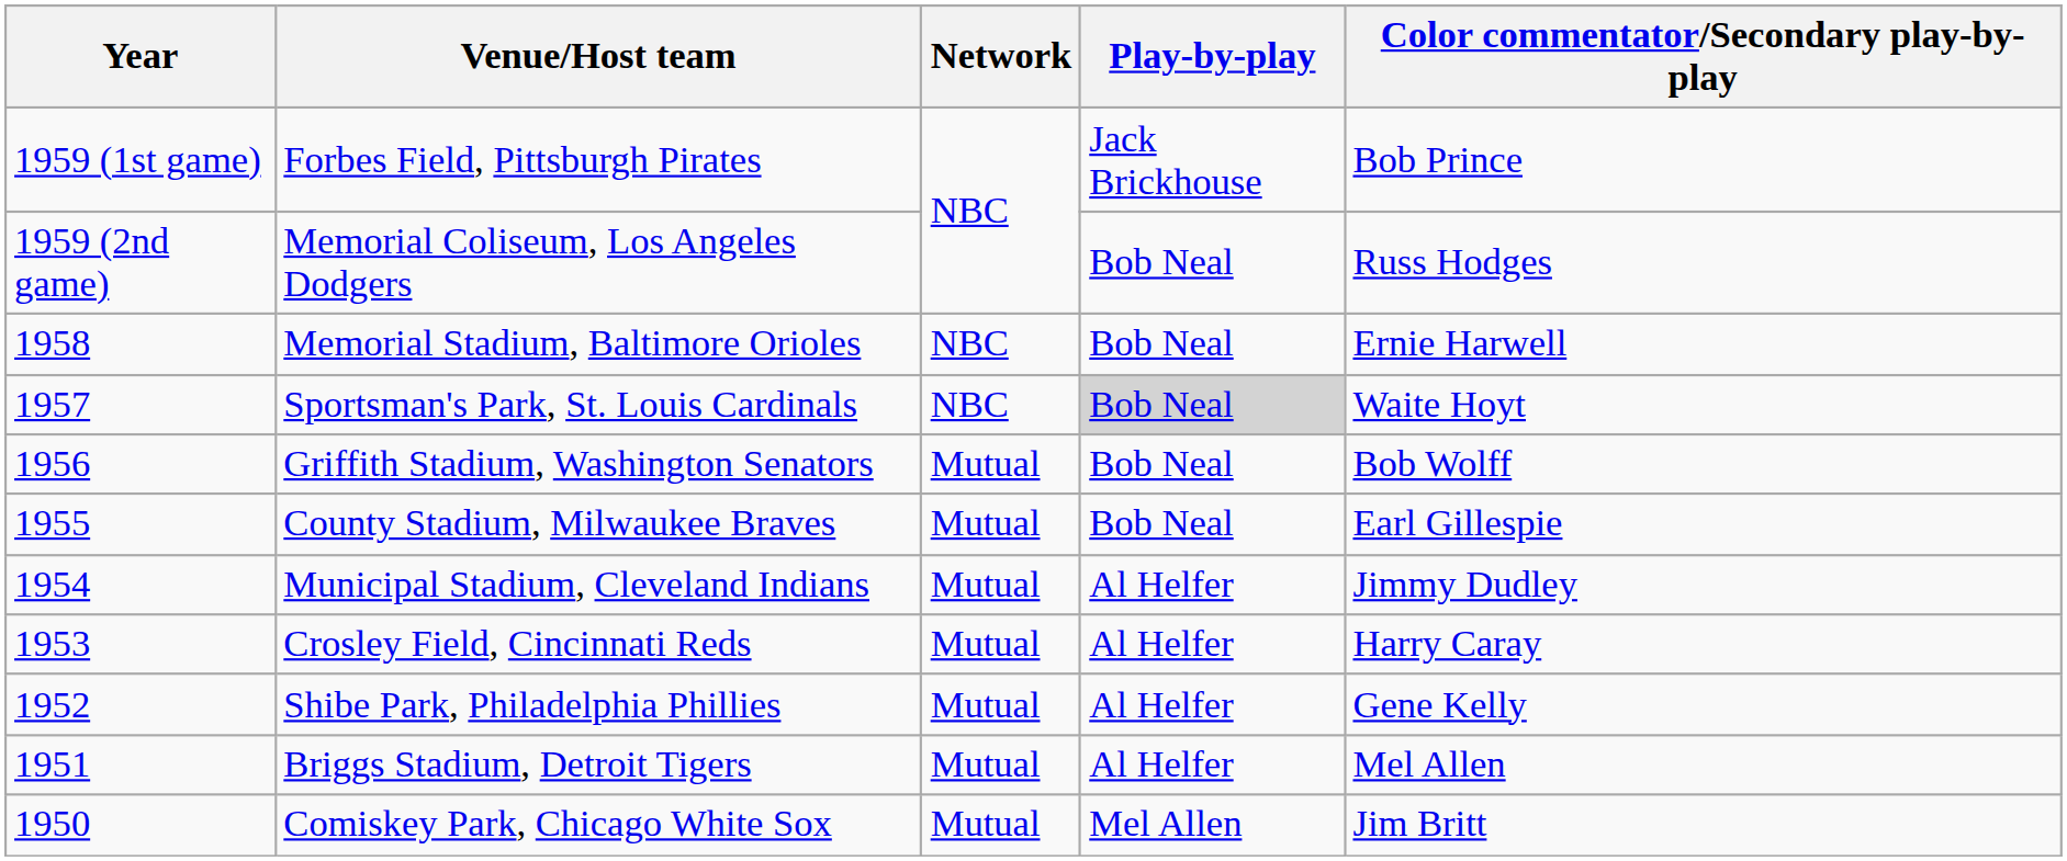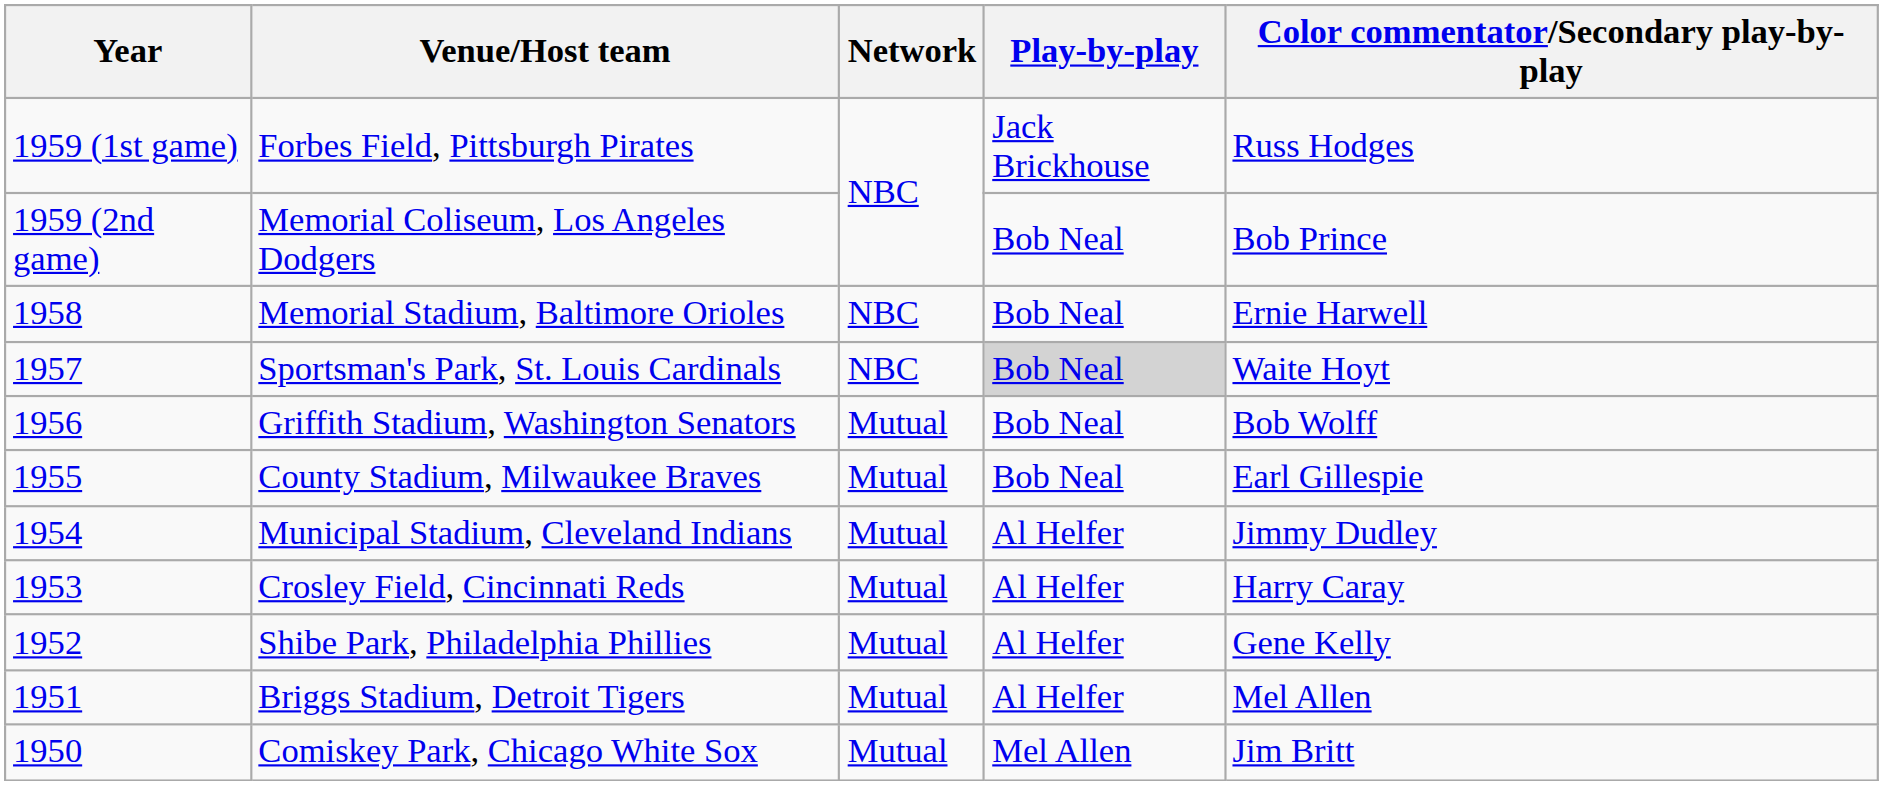 <table class="wikitable">
 <tr>
 <th>Year</th>
 <th>Venue/Host team</th>
 <th>Network</th>
 <th><a href='#'>Play-by-play</a></th>
 <th><a href='#'>Color commentator</a>/Secondary play-by-play</th>
 </tr>
 <tr>
 <td><a href='#'>1959 (1st game)</a></td>
 <td><a href='#'>Forbes Field</a>, <a href='#'>Pittsburgh Pirates</a></td>
 <td rowspan="2"><a href='#'>NBC</a></td>
 <td><a href='#'>Jack Brickhouse</a></td>
-<td><a href='#'>Bob Prince</a></td>
+<td><a href='#'>Russ Hodges</a></td>
 </tr>
 <tr>
 <td><a href='#'>1959 (2nd game)</a></td>
 <td><a href='#'>Memorial Coliseum</a>, <a href='#'>Los Angeles Dodgers</a></td>
 <td><a href='#'>Bob Neal</a></td>
-<td><a href='#'>Russ Hodges</a></td>
+<td><a href='#'>Bob Prince</a></td>
 </tr>
 <tr>
 <td><a href='#'>1958</a></td>
 <td><a href='#'>Memorial Stadium</a>, <a href='#'>Baltimore Orioles</a></td>
 <td><a href='#'>NBC</a></td>
 <td><a href='#'>Bob Neal</a></td>
 <td><a href='#'>Ernie Harwell</a></td>
 </tr>
 <tr>
 <td><a href='#'>1957</a></td>
 <td><a href='#'>Sportsman's Park</a>, <a href='#'>St. Louis Cardinals</a></td>
 <td><a href='#'>NBC</a></td>
 <td style="background: lightgrey;"><a href='#'>Bob Neal</a></td>
 <td><a href='#'>Waite Hoyt</a></td>
 </tr>
 <tr>
 <td><a href='#'>1956</a></td>
 <td><a href='#'>Griffith Stadium</a>, <a href='#'>Washington Senators</a></td>
 <td><a href='#'>Mutual</a></td>
 <td><a href='#'>Bob Neal</a></td>
 <td><a href='#'>Bob Wolff</a></td>
 </tr>
 <tr>
 <td><a href='#'>1955</a></td>
 <td><a href='#'>County Stadium</a>, <a href='#'>Milwaukee Braves</a></td>
 <td><a href='#'>Mutual</a></td>
 <td><a href='#'>Bob Neal</a></td>
 <td><a href='#'>Earl Gillespie</a></td>
 </tr>
 <tr>
 <td><a href='#'>1954</a></td>
 <td><a href='#'>Municipal Stadium</a>, <a href='#'>Cleveland Indians</a></td>
 <td><a href='#'>Mutual</a></td>
 <td><a href='#'>Al Helfer</a></td>
 <td><a href='#'>Jimmy Dudley</a></td>
 </tr>
 <tr>
 <td><a href='#'>1953</a></td>
 <td><a href='#'>Crosley Field</a>, <a href='#'>Cincinnati Reds</a></td>
 <td><a href='#'>Mutual</a></td>
 <td><a href='#'>Al Helfer</a></td>
 <td><a href='#'>Harry Caray</a></td>
 </tr>
 <tr>
 <td><a href='#'>1952</a></td>
 <td><a href='#'>Shibe Park</a>, <a href='#'>Philadelphia Phillies</a></td>
 <td><a href='#'>Mutual</a></td>
 <td><a href='#'>Al Helfer</a></td>
 <td><a href='#'>Gene Kelly</a></td>
 </tr>
 <tr>
 <td><a href='#'>1951</a></td>
 <td><a href='#'>Briggs Stadium</a>, <a href='#'>Detroit Tigers</a></td>
 <td><a href='#'>Mutual</a></td>
 <td><a href='#'>Al Helfer</a></td>
 <td><a href='#'>Mel Allen</a></td>
 </tr>
 <tr>
 <td><a href='#'>1950</a></td>
 <td><a href='#'>Comiskey Park</a>, <a href='#'>Chicago White Sox</a></td>
 <td><a href='#'>Mutual</a></td>
 <td><a href='#'>Mel Allen</a></td>
 <td><a href='#'>Jim Britt</a></td>
 </tr>
 </table>
